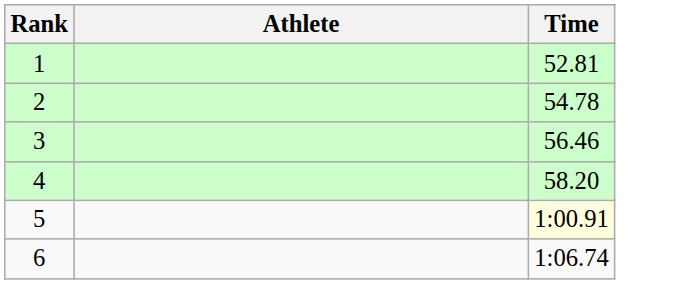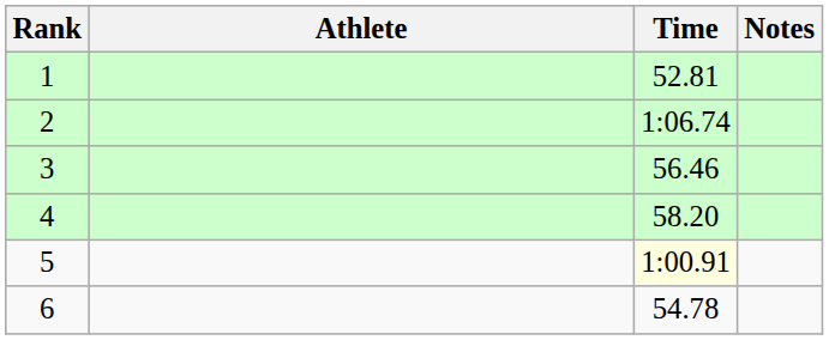 <table class="wikitable" style="text-align:center">
 <tr>
 <th>Rank</th>
 <th Style="width:18em">Athlete</th>
 <th>Time</th>
+<th>Notes</th>
 </tr>
 <tr style="background:#cfc">
 <td>1</td>
 <td style="text-align:left"></td>
 <td>52.81</td>
+<td></td>
 </tr>
 <tr style="background:#cfc">
 <td>2</td>
 <td style="text-align:left"></td>
-<td>54.78</td>
+<td>1:06.74</td>
+<td></td>
 </tr>
 <tr style="background:#cfc">
 <td>3</td>
 <td style="text-align:left"></td>
 <td>56.46</td>
+<td></td>
 </tr>
 <tr style="background:#cfc">
 <td>4</td>
 <td style="text-align:left"></td>
 <td>58.20</td>
+<td></td>
 </tr>
 <tr>
 <td>5</td>
 <td style="text-align:left"></td>
 <td style="background: lightyellow;">1:00.91</td>
+<td></td>
 </tr>
 <tr>
 <td>6</td>
 <td style="text-align:left"></td>
-<td>1:06.74</td>
+<td>54.78</td>
+<td></td>
 </tr>
 </table>
